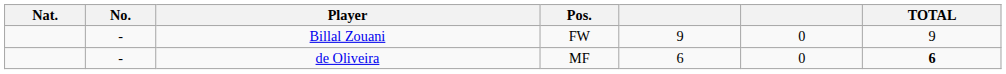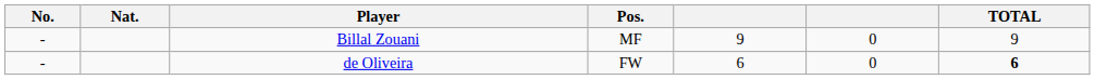 <table class="wikitable sortable alternance"  style="font-size:85%; text-align:center; line-height:14px; width:60%;">
 <tr>
+<th width=10>No.</th>
 <th width=10>Nat.</th>
-<th width=10>No.</th>
 <th width=140>Player</th>
 <th width=10>Pos.</th>
 <th width=40></th>
 <th width=40></th>
 <th width=40>TOTAL</th>
 </tr>
 <tr>
+<td>-</td>
 <td></td>
-<td>-</td>
 <td><a href='#'>Billal Zouani</a></td>
-<td>FW</td>
+<td>MF</td>
 <td>9</td>
 <td>0</td>
 <td>9</td>
 </tr>
 <tr>
+<td>-</td>
 <td></td>
-<td>-</td>
 <td><a href='#'>de Oliveira</a></td>
-<td>MF</td>
+<td>FW</td>
 <td>6</td>
 <td>0</td>
 <td><strong>6</strong></td>
 </tr>
 </table>
